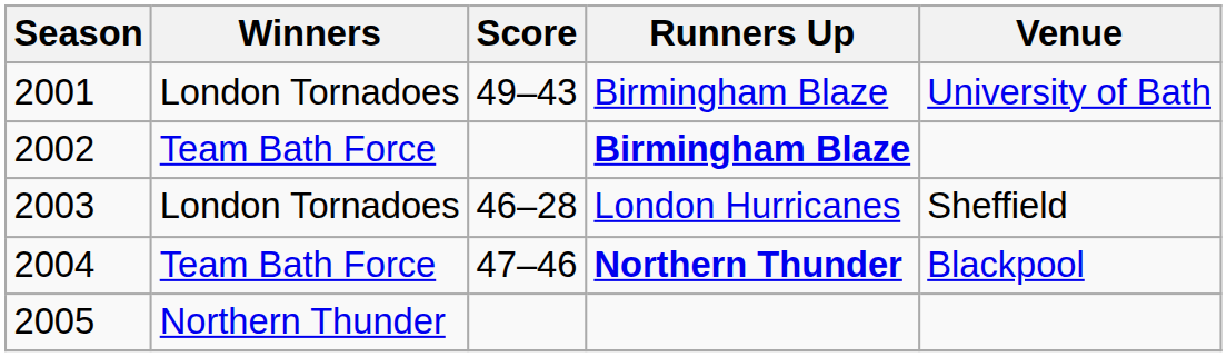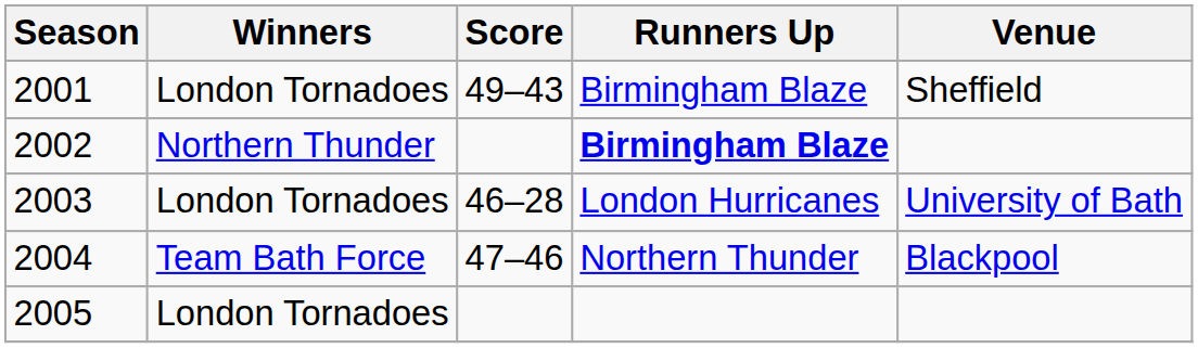 <table class="wikitable collapsible">
 <tr>
 <th>Season</th>
 <th>Winners</th>
 <th>Score</th>
 <th>Runners Up</th>
 <th>Venue</th>
 </tr>
 <tr>
 <td>2001</td>
 <td>London Tornadoes</td>
 <td>49–43</td>
 <td><a href='#'>Birmingham Blaze</a></td>
-<td><a href='#'>University of Bath</a></td>
+<td>Sheffield</td>
 </tr>
 <tr>
 <td>2002</td>
-<td><a href='#'>Team Bath Force</a></td>
+<td><a href='#'>Northern Thunder</a></td>
 <td></td>
 <td><strong><a href='#'>Birmingham Blaze</a></strong></td>
 <td></td>
 </tr>
 <tr>
 <td>2003</td>
 <td>London Tornadoes</td>
 <td>46–28</td>
 <td><a href='#'>London Hurricanes</a></td>
-<td>Sheffield</td>
+<td><a href='#'>University of Bath</a></td>
 </tr>
 <tr>
 <td>2004</td>
 <td><a href='#'>Team Bath Force</a></td>
 <td>47–46</td>
-<td><strong><a href='#'>Northern Thunder</a></strong></td>
+<td><a href='#'>Northern Thunder</a></td>
 <td><a href='#'>Blackpool</a></td>
 </tr>
 <tr>
 <td>2005</td>
-<td><a href='#'>Northern Thunder</a></td>
+<td>London Tornadoes</td>
 <td></td>
 <td></td>
 <td></td>
 </tr>
 <tr>
 </tr>
 </table>
